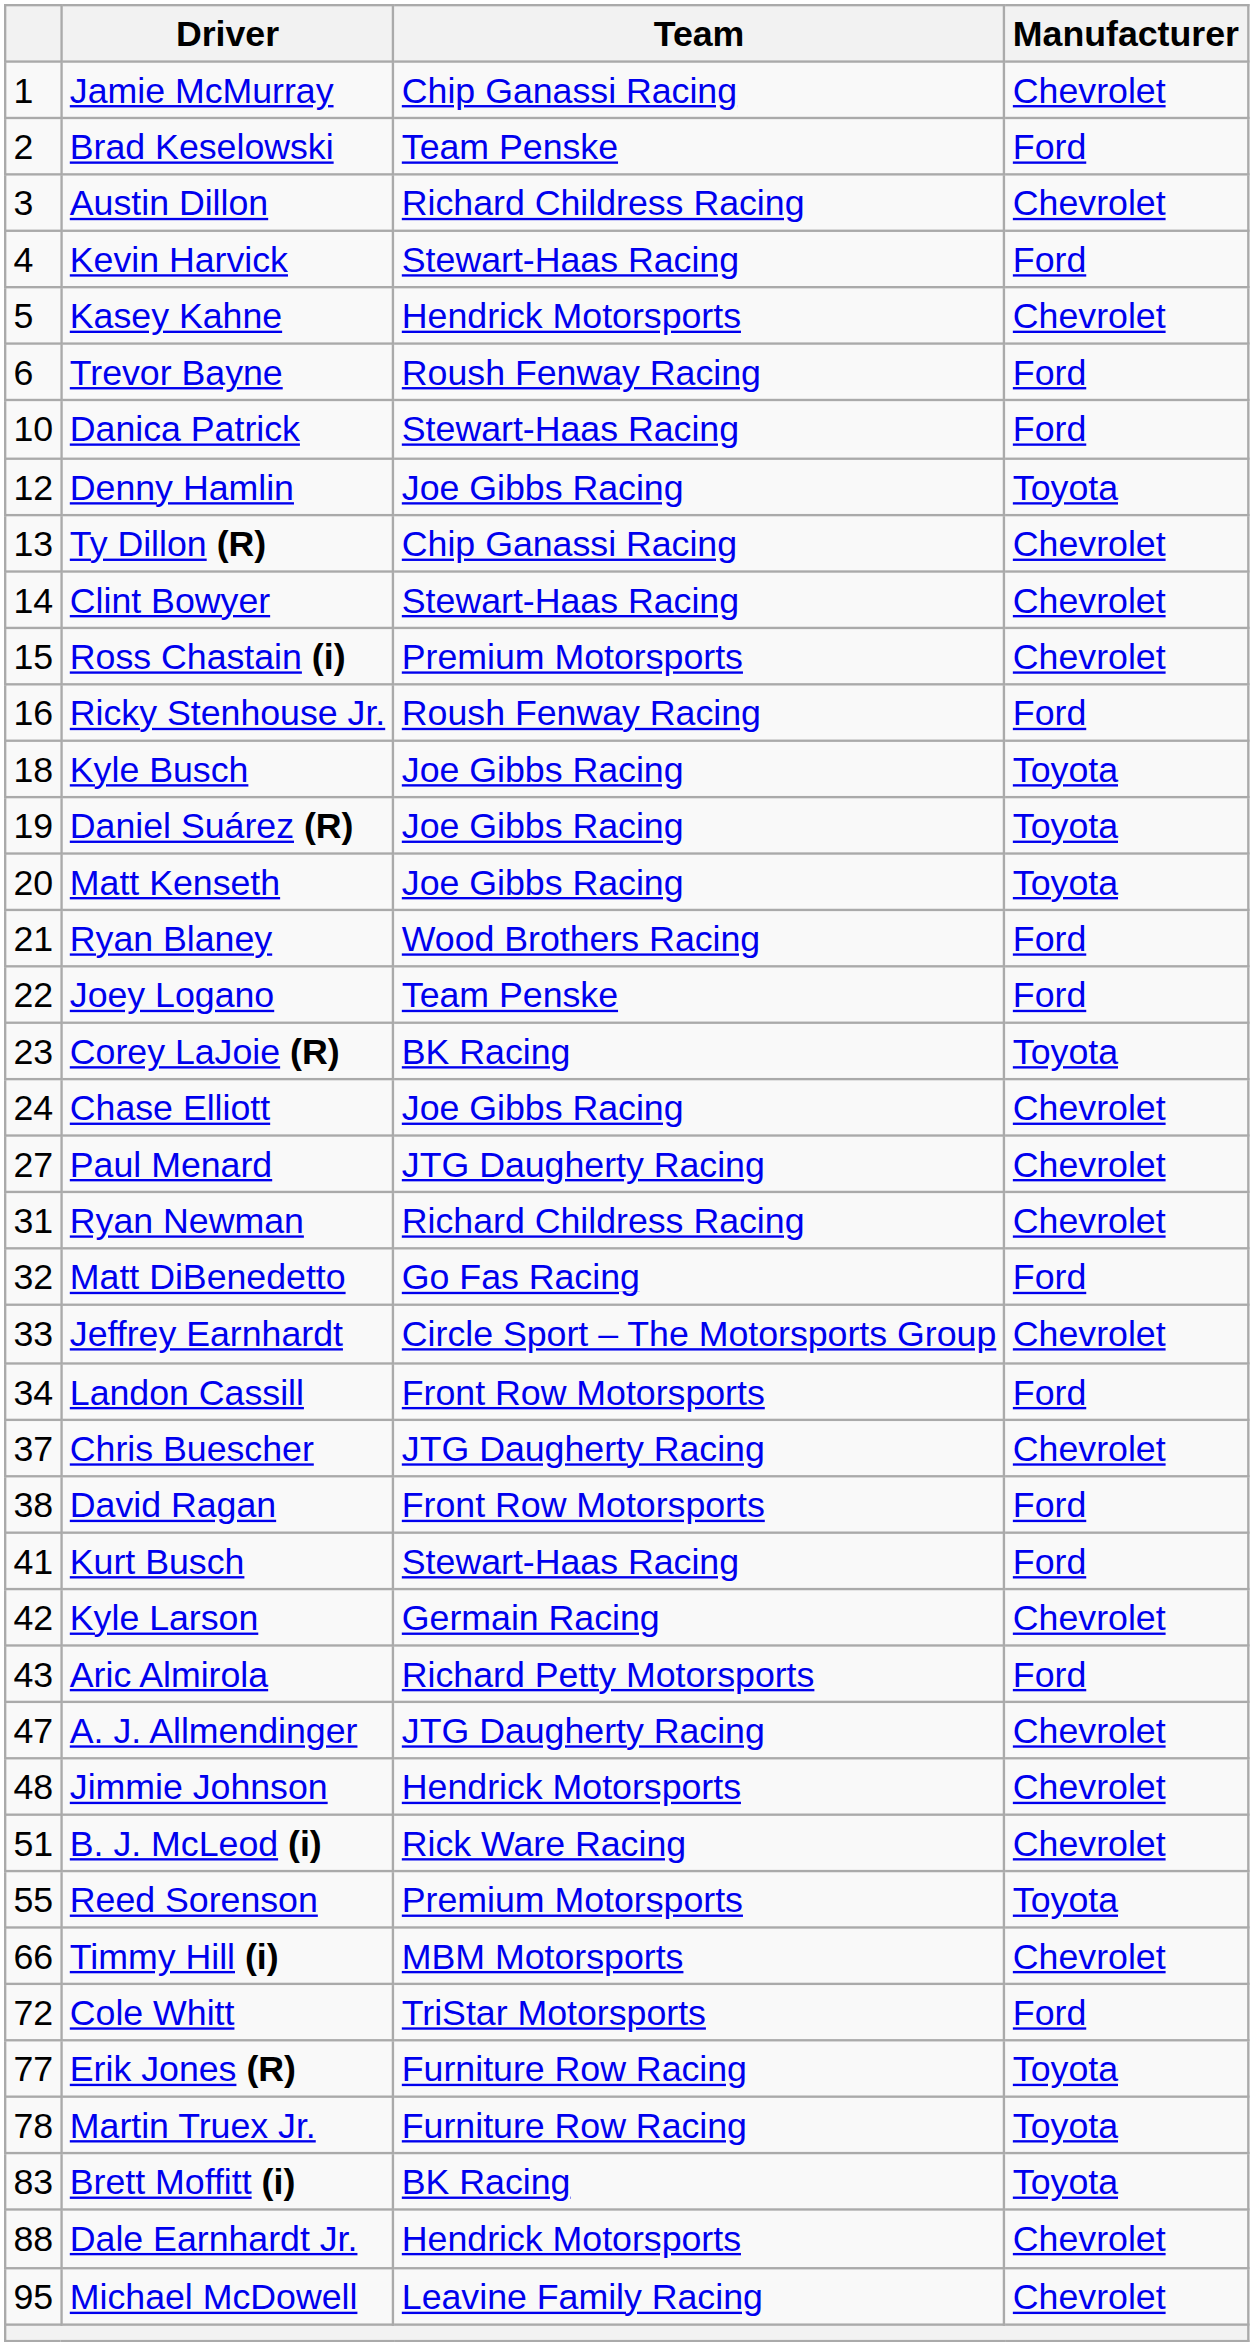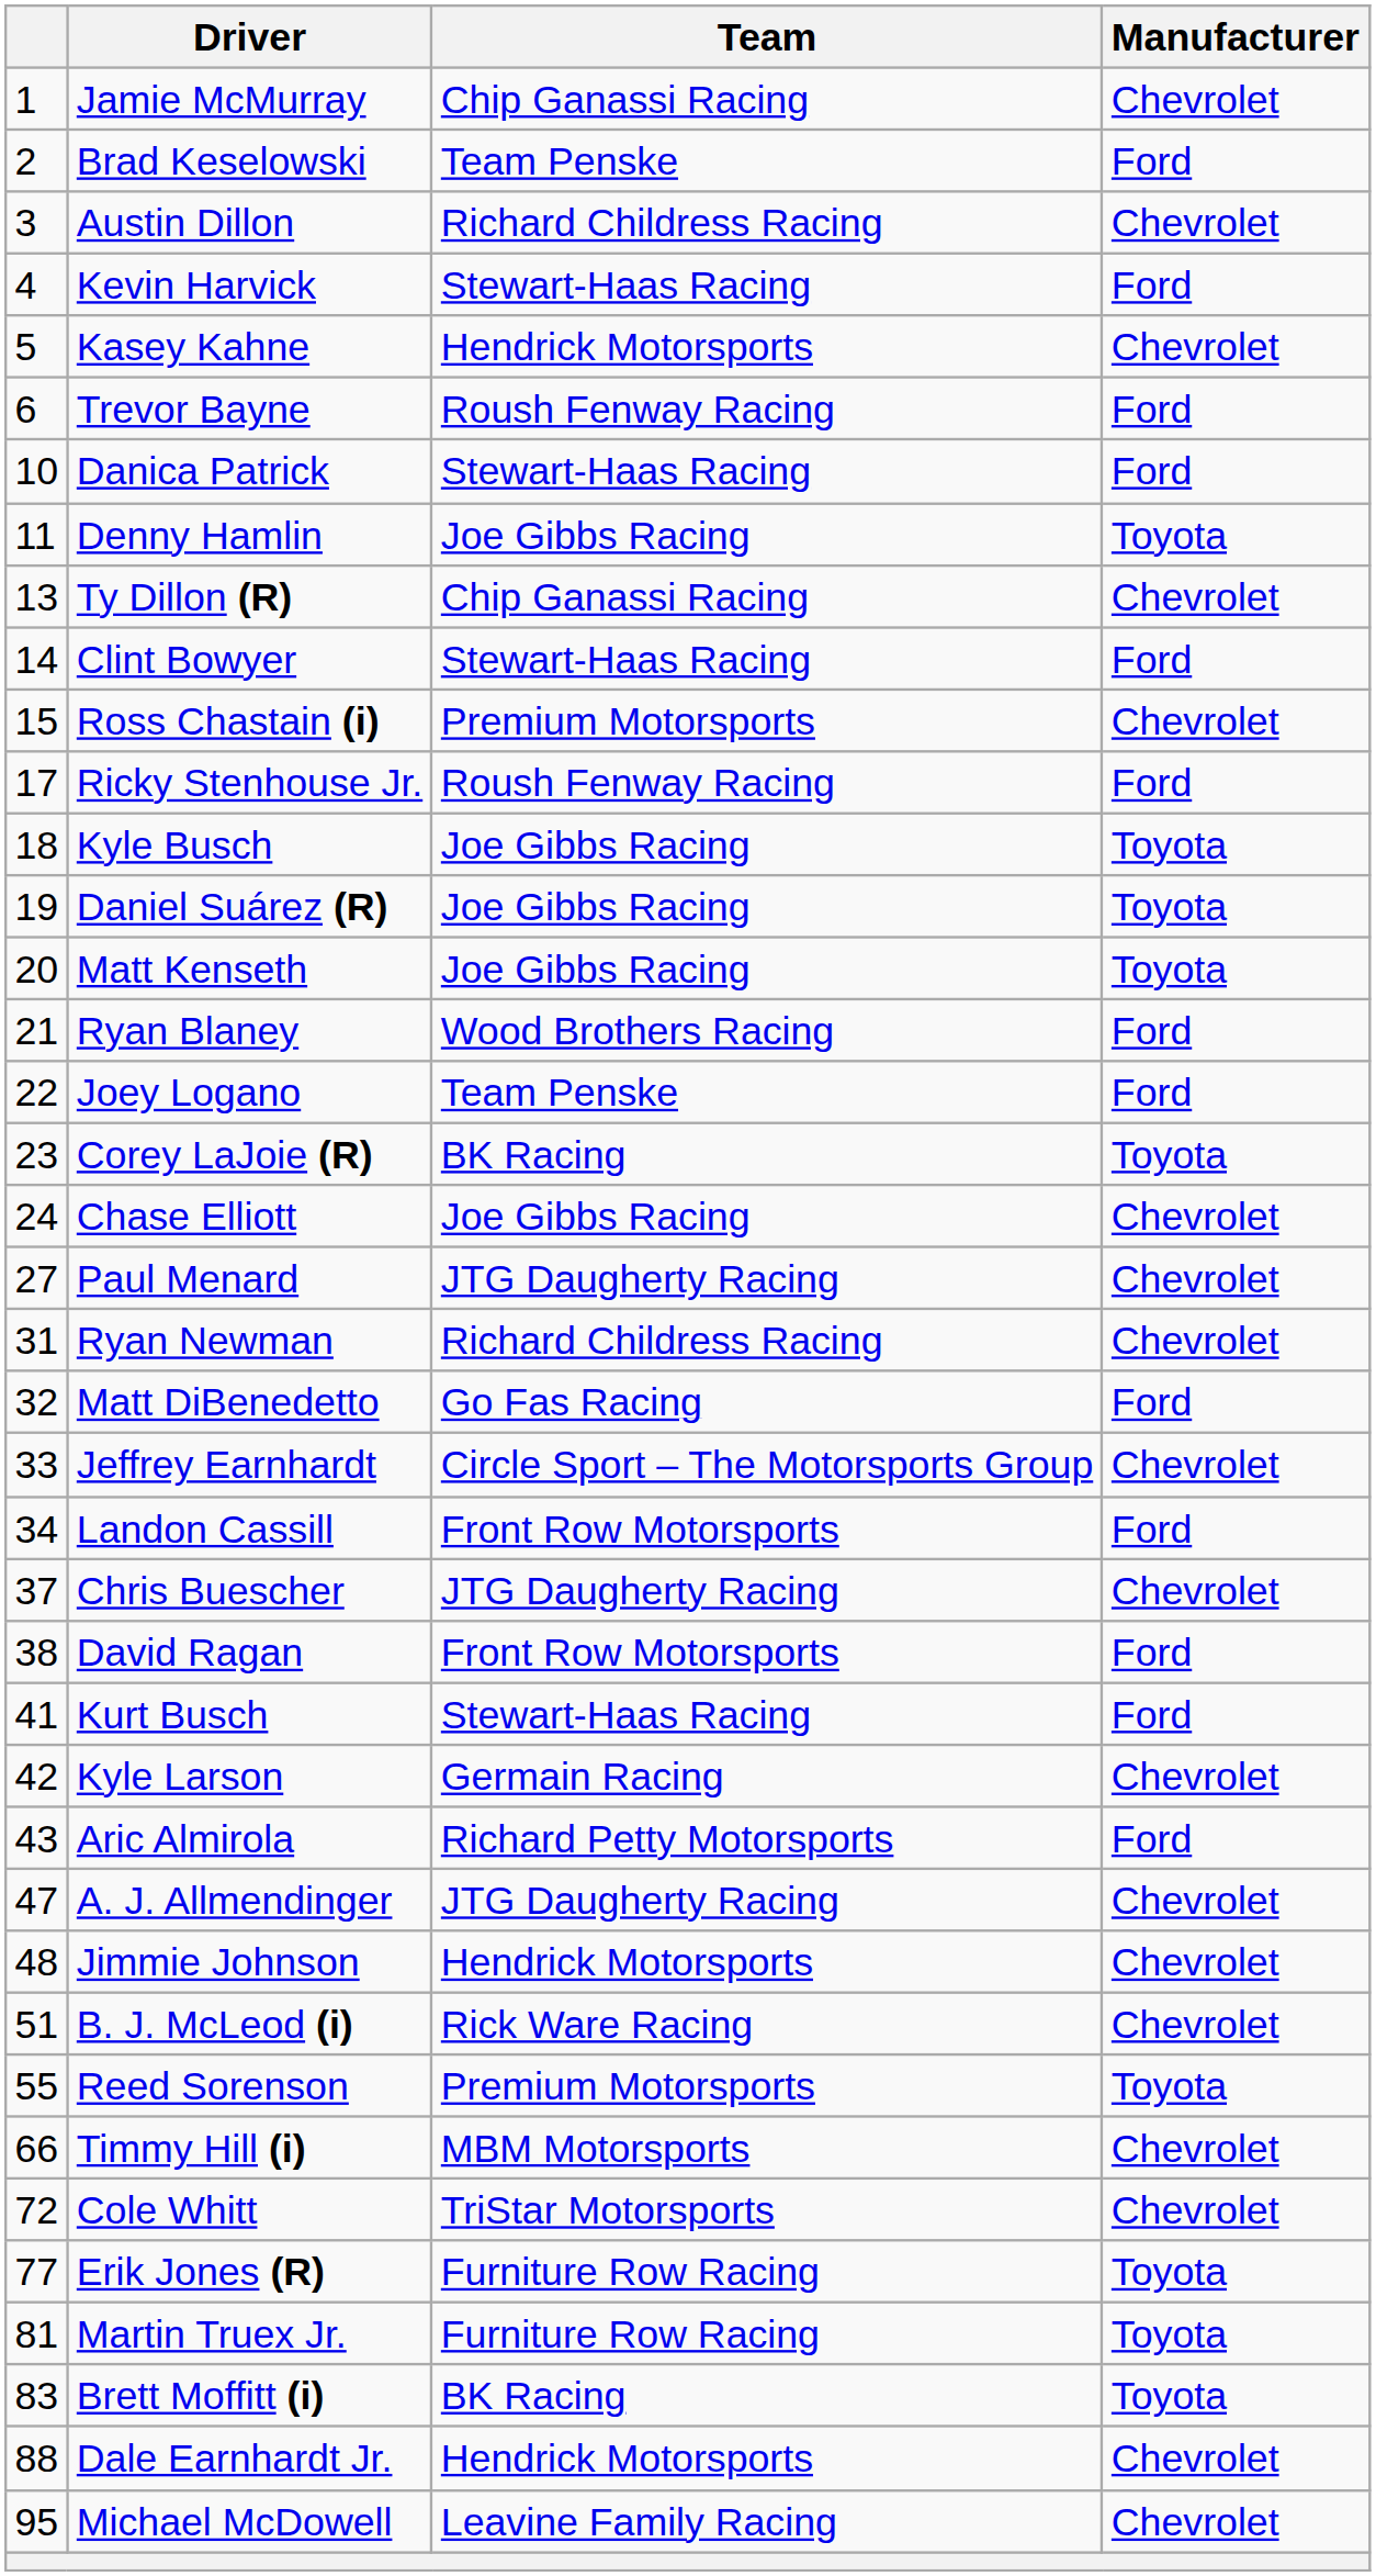 <table class="wikitable" style="font-size:95%">
 <tr>
 <th></th>
 <th>Driver</th>
 <th>Team</th>
 <th>Manufacturer</th>
 </tr>
 <tr>
 <td>1</td>
 <td><a href='#'>Jamie McMurray</a></td>
 <td><a href='#'>Chip Ganassi Racing</a></td>
 <td><a href='#'>Chevrolet</a></td>
 </tr>
 <tr>
 <td>2</td>
 <td><a href='#'>Brad Keselowski</a></td>
 <td><a href='#'>Team Penske</a></td>
 <td><a href='#'>Ford</a></td>
 </tr>
 <tr>
 <td>3</td>
 <td><a href='#'>Austin Dillon</a></td>
 <td><a href='#'>Richard Childress Racing</a></td>
 <td><a href='#'>Chevrolet</a></td>
 </tr>
 <tr>
 <td>4</td>
 <td><a href='#'>Kevin Harvick</a></td>
 <td><a href='#'>Stewart-Haas Racing</a></td>
 <td><a href='#'>Ford</a></td>
 </tr>
 <tr>
 <td>5</td>
 <td><a href='#'>Kasey Kahne</a></td>
 <td><a href='#'>Hendrick Motorsports</a></td>
 <td><a href='#'>Chevrolet</a></td>
 </tr>
 <tr>
 <td>6</td>
 <td><a href='#'>Trevor Bayne</a></td>
 <td><a href='#'>Roush Fenway Racing</a></td>
 <td><a href='#'>Ford</a></td>
 </tr>
 <tr>
 <td>10</td>
 <td><a href='#'>Danica Patrick</a></td>
 <td><a href='#'>Stewart-Haas Racing</a></td>
 <td><a href='#'>Ford</a></td>
 </tr>
 <tr>
-<td>12</td>
+<td>11</td>
 <td><a href='#'>Denny Hamlin</a></td>
 <td><a href='#'>Joe Gibbs Racing</a></td>
 <td><a href='#'>Toyota</a></td>
 </tr>
 <tr>
 <td>13</td>
 <td><a href='#'>Ty Dillon</a> <strong>(R)</strong></td>
 <td><a href='#'>Chip Ganassi Racing</a></td>
 <td><a href='#'>Chevrolet</a></td>
 </tr>
 <tr>
 <td>14</td>
 <td><a href='#'>Clint Bowyer</a></td>
 <td><a href='#'>Stewart-Haas Racing</a></td>
-<td><a href='#'>Chevrolet</a></td>
+<td><a href='#'>Ford</a></td>
 </tr>
 <tr>
 <td>15</td>
 <td><a href='#'>Ross Chastain</a> <strong>(i)</strong></td>
 <td><a href='#'>Premium Motorsports</a></td>
 <td><a href='#'>Chevrolet</a></td>
 </tr>
 <tr>
-<td>16</td>
+<td>17</td>
 <td><a href='#'>Ricky Stenhouse Jr.</a></td>
 <td><a href='#'>Roush Fenway Racing</a></td>
 <td><a href='#'>Ford</a></td>
 </tr>
 <tr>
 <td>18</td>
 <td><a href='#'>Kyle Busch</a></td>
 <td><a href='#'>Joe Gibbs Racing</a></td>
 <td><a href='#'>Toyota</a></td>
 </tr>
 <tr>
 <td>19</td>
 <td><a href='#'>Daniel Suárez</a> <strong>(R)</strong></td>
 <td><a href='#'>Joe Gibbs Racing</a></td>
 <td><a href='#'>Toyota</a></td>
 </tr>
 <tr>
 <td>20</td>
 <td><a href='#'>Matt Kenseth</a></td>
 <td><a href='#'>Joe Gibbs Racing</a></td>
 <td><a href='#'>Toyota</a></td>
 </tr>
 <tr>
 <td>21</td>
 <td><a href='#'>Ryan Blaney</a></td>
 <td><a href='#'>Wood Brothers Racing</a></td>
 <td><a href='#'>Ford</a></td>
 </tr>
 <tr>
 <td>22</td>
 <td><a href='#'>Joey Logano</a></td>
 <td><a href='#'>Team Penske</a></td>
 <td><a href='#'>Ford</a></td>
 </tr>
 <tr>
 <td>23</td>
 <td><a href='#'>Corey LaJoie</a> <strong>(R)</strong></td>
 <td><a href='#'>BK Racing</a></td>
 <td><a href='#'>Toyota</a></td>
 </tr>
 <tr>
 <td>24</td>
 <td><a href='#'>Chase Elliott</a></td>
 <td><a href='#'>Joe Gibbs Racing</a></td>
 <td><a href='#'>Chevrolet</a></td>
 </tr>
 <tr>
 <td>27</td>
 <td><a href='#'>Paul Menard</a></td>
 <td><a href='#'>JTG Daugherty Racing</a></td>
 <td><a href='#'>Chevrolet</a></td>
 </tr>
 <tr>
 <td>31</td>
 <td><a href='#'>Ryan Newman</a></td>
 <td><a href='#'>Richard Childress Racing</a></td>
 <td><a href='#'>Chevrolet</a></td>
 </tr>
 <tr>
 <td>32</td>
 <td><a href='#'>Matt DiBenedetto</a></td>
 <td><a href='#'>Go Fas Racing</a></td>
 <td><a href='#'>Ford</a></td>
 </tr>
 <tr>
 <td>33</td>
 <td><a href='#'>Jeffrey Earnhardt</a></td>
 <td><a href='#'>Circle Sport – The Motorsports Group</a></td>
 <td><a href='#'>Chevrolet</a></td>
 </tr>
 <tr>
 <td>34</td>
 <td><a href='#'>Landon Cassill</a></td>
 <td><a href='#'>Front Row Motorsports</a></td>
 <td><a href='#'>Ford</a></td>
 </tr>
 <tr>
 <td>37</td>
 <td><a href='#'>Chris Buescher</a></td>
 <td><a href='#'>JTG Daugherty Racing</a></td>
 <td><a href='#'>Chevrolet</a></td>
 </tr>
 <tr>
 <td>38</td>
 <td><a href='#'>David Ragan</a></td>
 <td><a href='#'>Front Row Motorsports</a></td>
 <td><a href='#'>Ford</a></td>
 </tr>
 <tr>
 <td>41</td>
 <td><a href='#'>Kurt Busch</a></td>
 <td><a href='#'>Stewart-Haas Racing</a></td>
 <td><a href='#'>Ford</a></td>
 </tr>
 <tr>
 <td>42</td>
 <td><a href='#'>Kyle Larson</a></td>
 <td><a href='#'>Germain Racing</a></td>
 <td><a href='#'>Chevrolet</a></td>
 </tr>
 <tr>
 <td>43</td>
 <td><a href='#'>Aric Almirola</a></td>
 <td><a href='#'>Richard Petty Motorsports</a></td>
 <td><a href='#'>Ford</a></td>
 </tr>
 <tr>
 <td>47</td>
 <td><a href='#'>A. J. Allmendinger</a></td>
 <td><a href='#'>JTG Daugherty Racing</a></td>
 <td><a href='#'>Chevrolet</a></td>
 </tr>
 <tr>
 <td>48</td>
 <td><a href='#'>Jimmie Johnson</a></td>
 <td><a href='#'>Hendrick Motorsports</a></td>
 <td><a href='#'>Chevrolet</a></td>
 </tr>
 <tr>
 <td>51</td>
 <td><a href='#'>B. J. McLeod</a> <strong>(i)</strong></td>
 <td><a href='#'>Rick Ware Racing</a></td>
 <td><a href='#'>Chevrolet</a></td>
 </tr>
 <tr>
 <td>55</td>
 <td><a href='#'>Reed Sorenson</a></td>
 <td><a href='#'>Premium Motorsports</a></td>
 <td><a href='#'>Toyota</a></td>
 </tr>
 <tr>
 <td>66</td>
 <td><a href='#'>Timmy Hill</a> <strong>(i)</strong></td>
 <td><a href='#'>MBM Motorsports</a></td>
 <td><a href='#'>Chevrolet</a></td>
 </tr>
 <tr>
 <td>72</td>
 <td><a href='#'>Cole Whitt</a></td>
 <td><a href='#'>TriStar Motorsports</a></td>
-<td><a href='#'>Ford</a></td>
+<td><a href='#'>Chevrolet</a></td>
 </tr>
 <tr>
 <td>77</td>
 <td><a href='#'>Erik Jones</a> <strong>(R)</strong></td>
 <td><a href='#'>Furniture Row Racing</a></td>
 <td><a href='#'>Toyota</a></td>
 </tr>
 <tr>
-<td>78</td>
+<td>81</td>
 <td><a href='#'>Martin Truex Jr.</a></td>
 <td><a href='#'>Furniture Row Racing</a></td>
 <td><a href='#'>Toyota</a></td>
 </tr>
 <tr>
 <td>83</td>
 <td><a href='#'>Brett Moffitt</a> <strong>(i)</strong></td>
 <td><a href='#'>BK Racing</a></td>
 <td><a href='#'>Toyota</a></td>
 </tr>
 <tr>
 <td>88</td>
 <td><a href='#'>Dale Earnhardt Jr.</a></td>
 <td><a href='#'>Hendrick Motorsports</a></td>
 <td><a href='#'>Chevrolet</a></td>
 </tr>
 <tr>
 <td>95</td>
 <td><a href='#'>Michael McDowell</a></td>
 <td><a href='#'>Leavine Family Racing</a></td>
 <td><a href='#'>Chevrolet</a></td>
 </tr>
 <tr>
 <th colspan="4"></th>
 </tr>
 </table>
